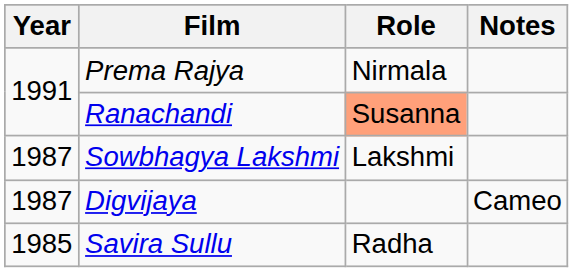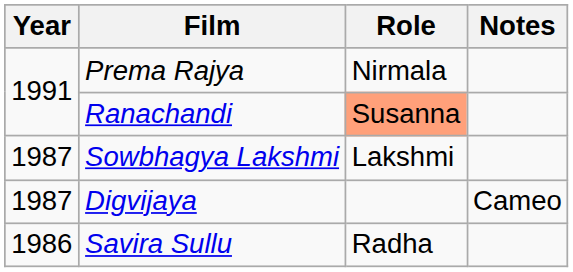 <table class="wikitable sortable">
 <tr>
 <th>Year</th>
 <th>Film</th>
 <th>Role</th>
 <th>Notes</th>
 </tr>
 <tr>
 <td rowspan="2">1991</td>
 <td><em>Prema Rajya</em></td>
 <td>Nirmala</td>
 <td></td>
 </tr>
 <tr>
 <td><em><a href='#'>Ranachandi</a></em></td>
 <td style="background: lightsalmon;">Susanna</td>
 <td></td>
 </tr>
 <tr>
 <td>1987</td>
 <td><em><a href='#'>Sowbhagya Lakshmi</a></em></td>
 <td>Lakshmi</td>
 <td></td>
 </tr>
 <tr>
 <td>1987</td>
 <td><em><a href='#'>Digvijaya</a></em></td>
 <td></td>
 <td>Cameo</td>
 </tr>
 <tr>
-<td>1985</td>
+<td>1986</td>
 <td><em><a href='#'>Savira Sullu</a></em></td>
 <td>Radha</td>
 <td></td>
 </tr>
 </table>
